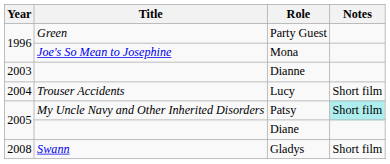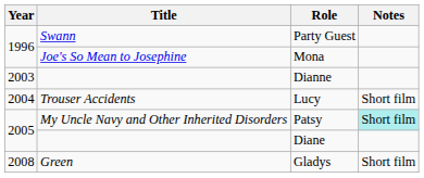 <table class="wikitable sortable">
 <tr>
 <th>Year</th>
 <th>Title</th>
 <th>Role</th>
 <th class="unsortable">Notes</th>
 </tr>
 <tr>
 <td rowspan=2>1996</td>
-<td><em>Green</em></td>
+<td><em><a href='#'>Swann</a></em></td>
 <td>Party Guest</td>
 <td></td>
 </tr>
 <tr>
 <td><em><a href='#'>Joe's So Mean to Josephine</a></em></td>
 <td>Mona</td>
 <td></td>
 </tr>
 <tr>
 <td>2003</td>
 <td><em></em></td>
 <td>Dianne</td>
 <td></td>
 </tr>
 <tr>
 <td>2004</td>
 <td><em>Trouser Accidents</em></td>
 <td>Lucy</td>
 <td>Short film</td>
 </tr>
 <tr>
 <td rowspan=2>2005</td>
 <td><em>My Uncle Navy and Other Inherited Disorders</em></td>
 <td>Patsy</td>
 <td style="background: paleturquoise;">Short film</td>
 </tr>
 <tr>
 <td><em></em></td>
 <td>Diane</td>
 <td></td>
 </tr>
 <tr>
 <td>2008</td>
-<td><em><a href='#'>Swann</a></em></td>
+<td><em>Green</em></td>
 <td>Gladys</td>
 <td>Short film</td>
 </tr>
 </table>
